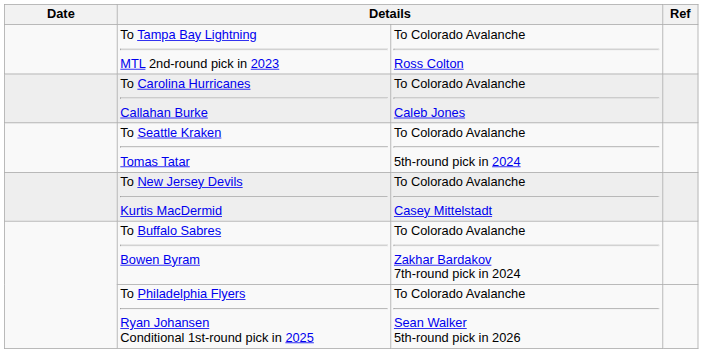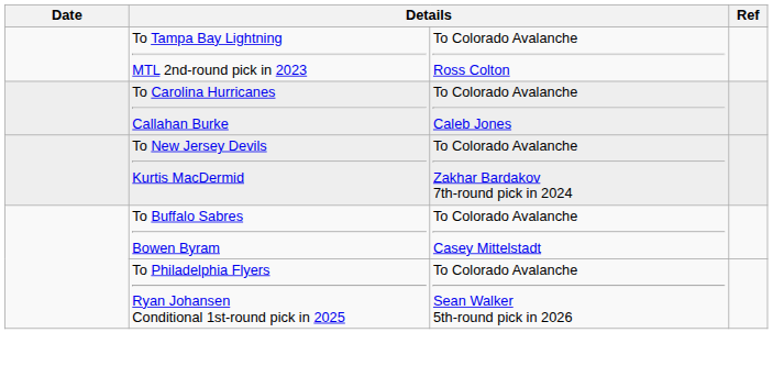 <table class="wikitable">
 <tr>
 <th style="width: 10em;">Date</th>
 <th colspan=2>Details</th>
 <th style="width: 2.5em;">Ref</th>
 </tr>
 <tr>
 <td></td>
 <td style="width: 25em;" valign="top">To <a href='#'>Tampa Bay Lightning</a><hr><a href='#'>MTL</a> 2nd-round pick in <a href='#'>2023</a></td>
 <td style="width: 25em;" valign="top">To Colorado Avalanche<hr><a href='#'>Ross Colton</a></td>
 <td></td>
 </tr>
 <tr bgcolor=eeeeee>
 <td></td>
 <td style="width: 25em;" valign="top">To <a href='#'>Carolina Hurricanes</a><hr><a href='#'>Callahan Burke</a></td>
 <td style="width: 25em;" valign="top">To Colorado Avalanche<hr><a href='#'>Caleb Jones</a></td>
 <td></td>
 </tr>
-<tr>
-<td></td>
-<td style="width: 25em;" valign="top">To <a href='#'>Seattle Kraken</a><hr><a href='#'>Tomas Tatar</a></td>
-<td style="width: 25em;" valign="top">To Colorado Avalanche<hr>5th-round pick in <a href='#'>2024</a></td>
-<td></td>
-</tr>
 <tr bgcolor=eeeeee>
 <td></td>
 <td style="width: 25em;" valign="top">To <a href='#'>New Jersey Devils</a><hr><a href='#'>Kurtis MacDermid</a></td>
-<td style="width: 25em;" valign="top">To Colorado Avalanche<hr><a href='#'>Casey Mittelstadt</a></td>
+<td style="width: 25em;" valign="top">To Colorado Avalanche<hr><a href='#'>Zakhar Bardakov</a><br>7th-round pick in 2024</td>
 <td></td>
 </tr>
 <tr>
 <td rowspan=2></td>
 <td style="width: 25em;" valign="top">To <a href='#'>Buffalo Sabres</a><hr><a href='#'>Bowen Byram</a></td>
-<td style="width: 25em;" valign="top">To Colorado Avalanche<hr><a href='#'>Zakhar Bardakov</a><br>7th-round pick in 2024</td>
+<td style="width: 25em;" valign="top">To Colorado Avalanche<hr><a href='#'>Casey Mittelstadt</a></td>
 <td></td>
 </tr>
 <tr>
 <td style="width: 25em;" valign="top">To <a href='#'>Philadelphia Flyers</a><hr><a href='#'>Ryan Johansen</a><br>Conditional 1st-round pick in <a href='#'>2025</a></td>
 <td style="width: 25em;" valign="top">To Colorado Avalanche<hr><a href='#'>Sean Walker</a><br>5th-round pick in 2026</td>
 <td></td>
 </tr>
 </table>
